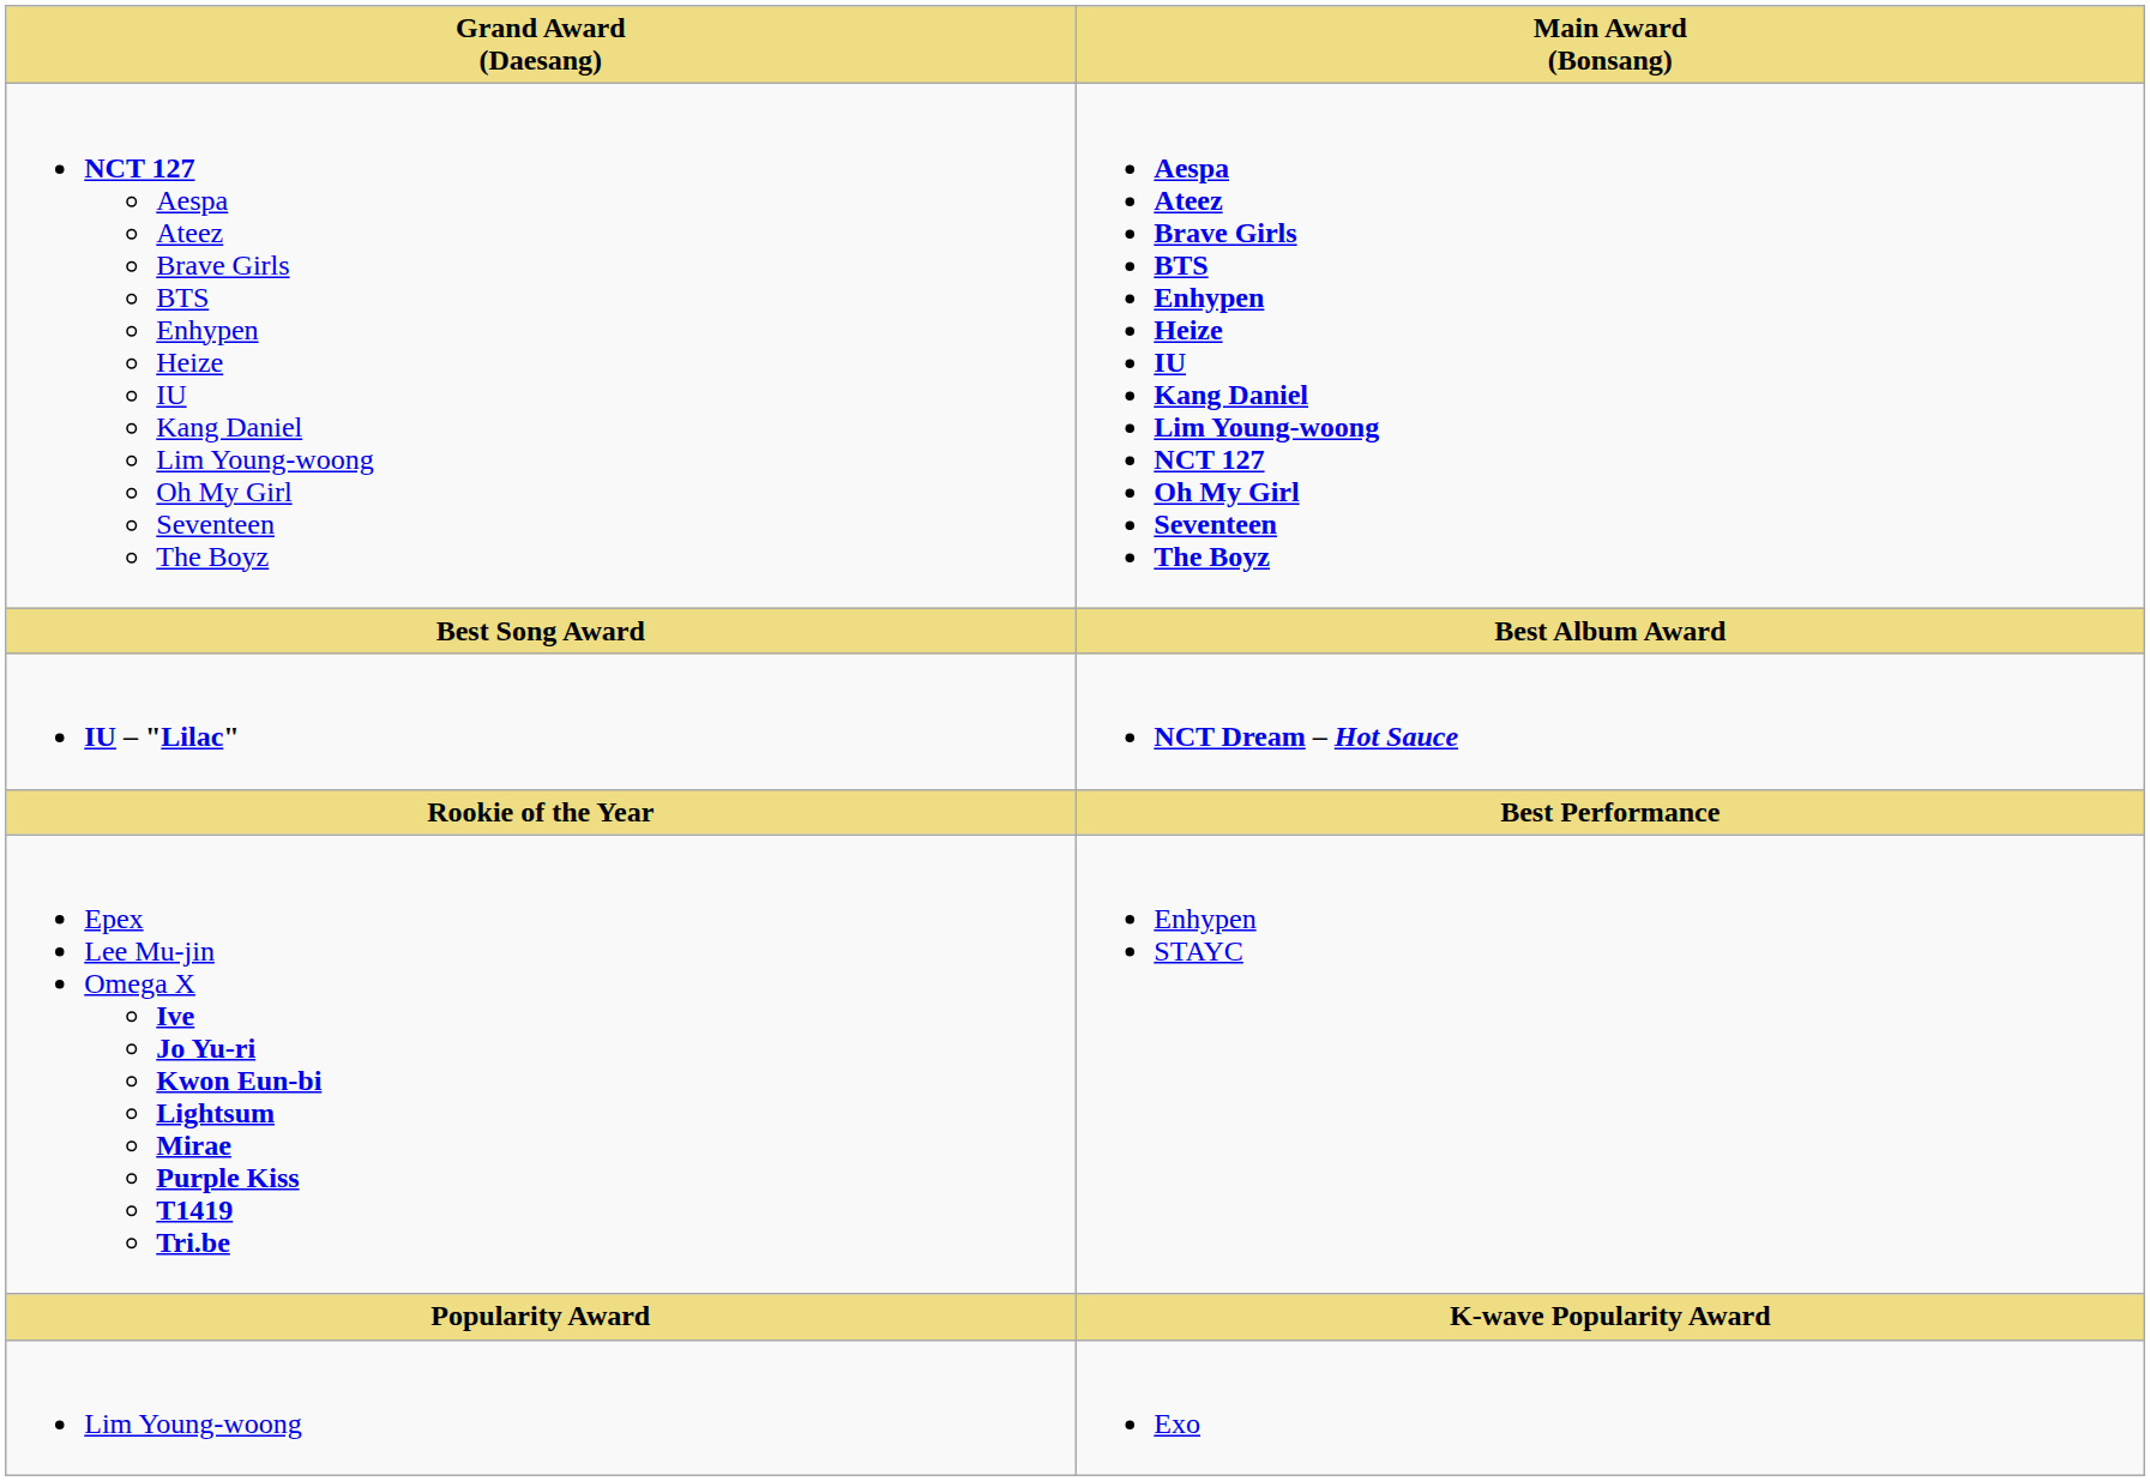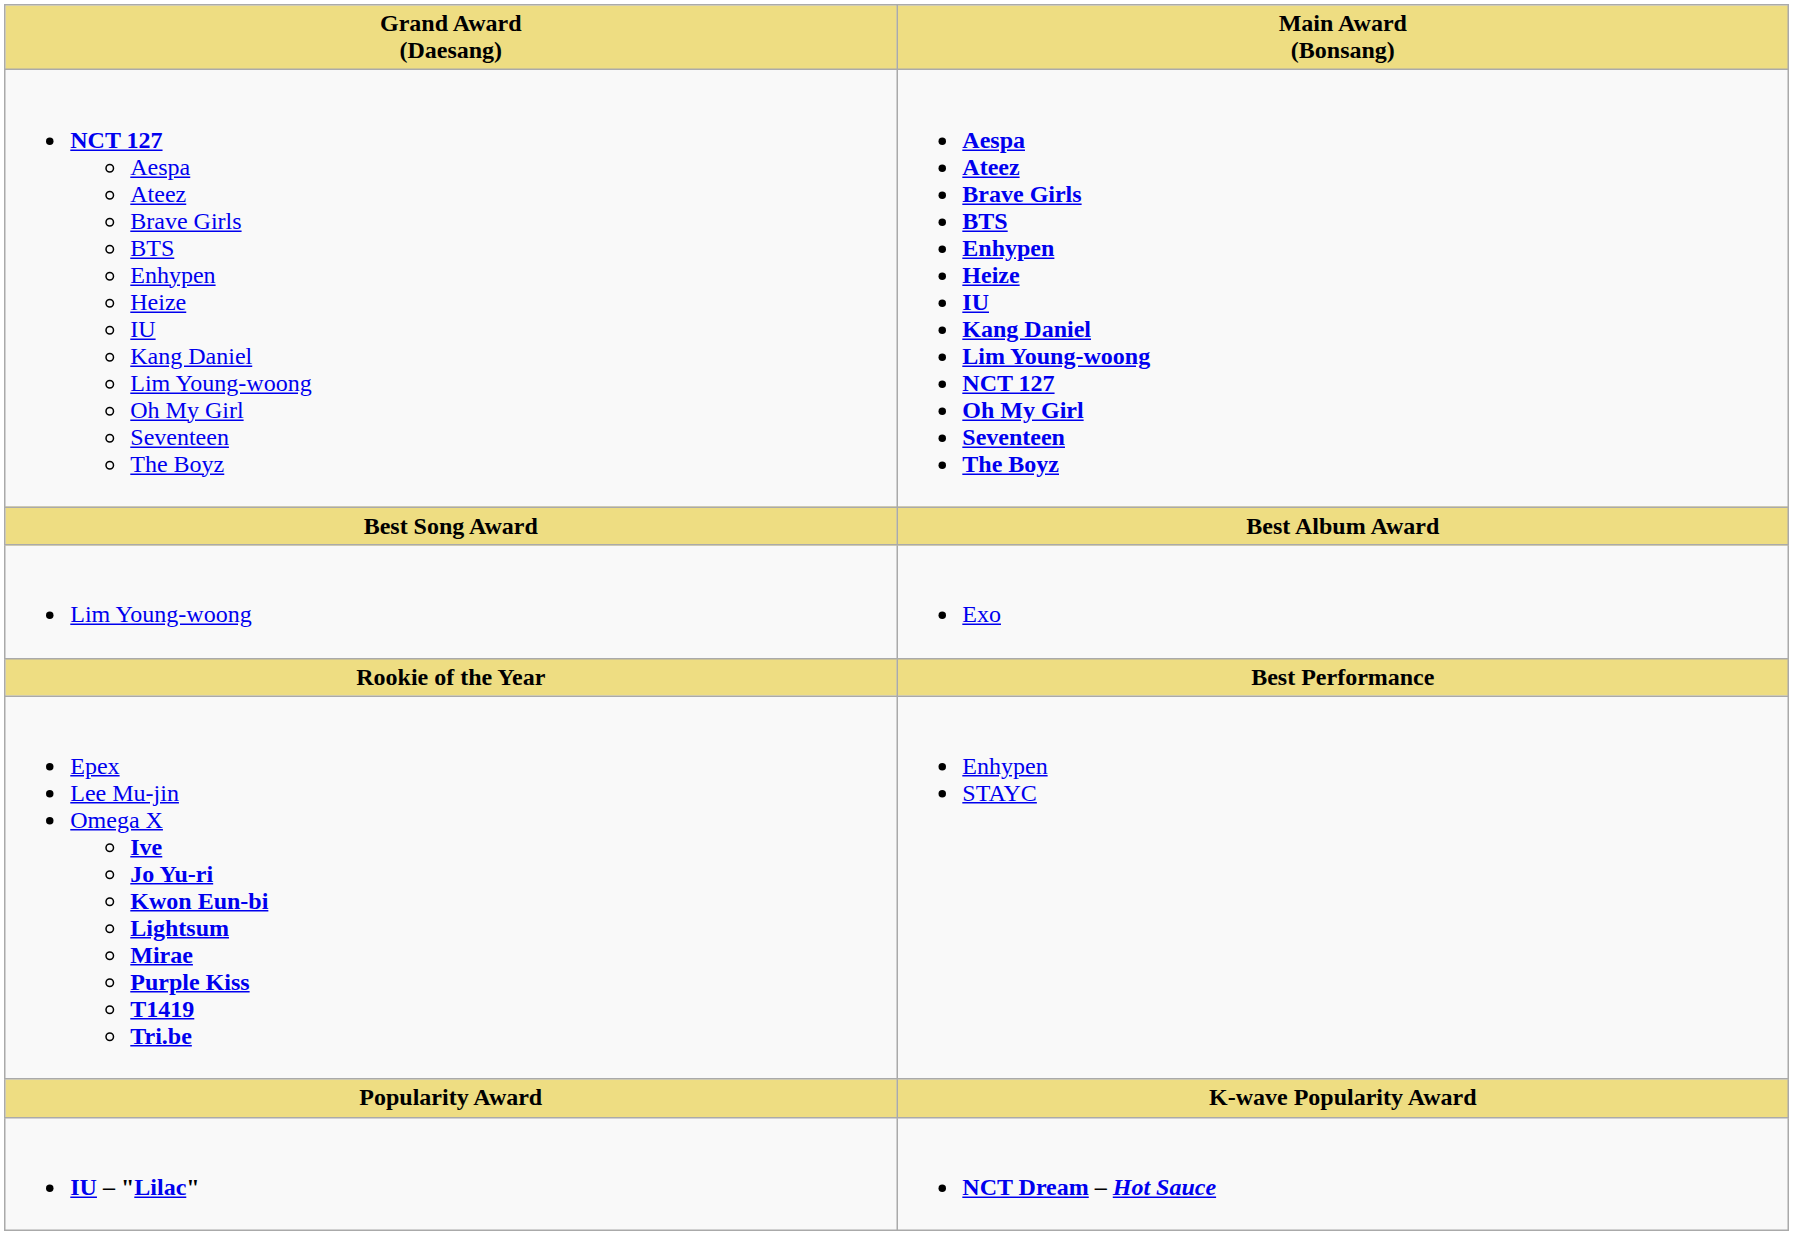 <table class="wikitable" style="width:60%">
 <tr>
 <th scope="col" style="background:#EEDD82; width:30%">Grand Award<br>(Daesang)</th>
 <th scope="col" style="background:#EEDD82; width:30%">Main Award<br>(Bonsang)</th>
 </tr>
 <tr>
 <td style="vertical-align:top"><br><ul><li><strong><a href='#'>NCT 127</a></strong><ul><li><a href='#'>Aespa</a></li><li><a href='#'>Ateez</a></li><li><a href='#'>Brave Girls</a></li><li><a href='#'>BTS</a></li><li><a href='#'>Enhypen</a></li><li><a href='#'>Heize</a></li><li><a href='#'>IU</a></li><li><a href='#'>Kang Daniel</a></li><li><a href='#'>Lim Young-woong</a></li><li><a href='#'>Oh My Girl</a></li><li><a href='#'>Seventeen</a></li><li><a href='#'>The Boyz</a></li></ul></li></ul></td>
 <td style="vertical-align:top"><br><ul><li><strong><a href='#'>Aespa</a></strong></li><li><strong><a href='#'>Ateez</a></strong></li><li><strong><a href='#'>Brave Girls</a></strong></li><li><strong><a href='#'>BTS</a></strong></li><li><strong><a href='#'>Enhypen</a></strong></li><li><strong><a href='#'>Heize</a></strong></li><li><strong><a href='#'>IU</a></strong></li><li><strong><a href='#'>Kang Daniel</a></strong></li><li><strong><a href='#'>Lim Young-woong</a></strong></li><li><strong><a href='#'>NCT 127</a></strong></li><li><strong><a href='#'>Oh My Girl</a></strong></li><li><strong><a href='#'>Seventeen</a></strong></li><li><strong><a href='#'>The Boyz</a></strong></li></ul></td>
 </tr>
 <tr>
 <th scope="col" style="background:#EEDD82">Best Song Award</th>
 <th scope="col" style="background:#EEDD82">Best Album Award</th>
 </tr>
 <tr>
-<td style="vertical-align:top"><br><ul><li><strong><a href='#'>IU</a> – "<a href='#'>Lilac</a>"</strong></li></ul></td>
-<td style="vertical-align:top"><br><ul><li><strong><a href='#'>NCT Dream</a>  – <em><a href='#'>Hot Sauce</a><strong><em></li></ul></td>
+<td style="vertical-align:top"><br><ul><li></strong><a href='#'>Lim Young-woong</a><strong></li></ul></td>
+<td style="vertical-align:top"><br><ul><li></strong><a href='#'>Exo</a><strong></li></ul></td>
 </tr>
 <tr>
 <th scope="col" style="background:#EEDD82">Rookie of the Year</th>
 <th scope="col" style="background:#EEDD82">Best Performance</th>
 </tr>
 <tr>
 <td style="vertical-align:top"><br><ul><li></strong><a href='#'>Epex</a><strong></li><li></strong><a href='#'>Lee Mu-jin</a><strong></li><li></strong><a href='#'>Omega X</a><strong><ul><li><a href='#'>Ive</a></li><li><a href='#'>Jo Yu-ri</a></li><li><a href='#'>Kwon Eun-bi</a></li><li><a href='#'>Lightsum</a></li><li><a href='#'>Mirae</a></li><li><a href='#'>Purple Kiss</a></li><li><a href='#'>T1419</a></li><li><a href='#'>Tri.be</a></li></ul></li></ul></td>
 <td style="vertical-align:top"><br><ul><li></strong><a href='#'>Enhypen</a><strong></li><li></strong><a href='#'>STAYC</a><strong></li></ul></td>
 </tr>
 <tr>
 <th scope="col" style="background:#EEDD82">Popularity Award</th>
 <th scope="col" style="background:#EEDD82">K-wave Popularity Award</th>
 </tr>
 <tr>
-<td style="vertical-align:top"><br><ul><li></strong><a href='#'>Lim Young-woong</a><strong></li></ul></td>
-<td style="vertical-align:top"><br><ul><li></strong><a href='#'>Exo</a><strong></li></ul></td>
+<td style="vertical-align:top"><br><ul><li><strong><a href='#'>IU</a> – "<a href='#'>Lilac</a>"</strong></li></ul></td>
+<td style="vertical-align:top"><br><ul><li><strong><a href='#'>NCT Dream</a>  – <em><a href='#'>Hot Sauce</a><strong><em></li></ul></td>
 </tr>
 </table>
